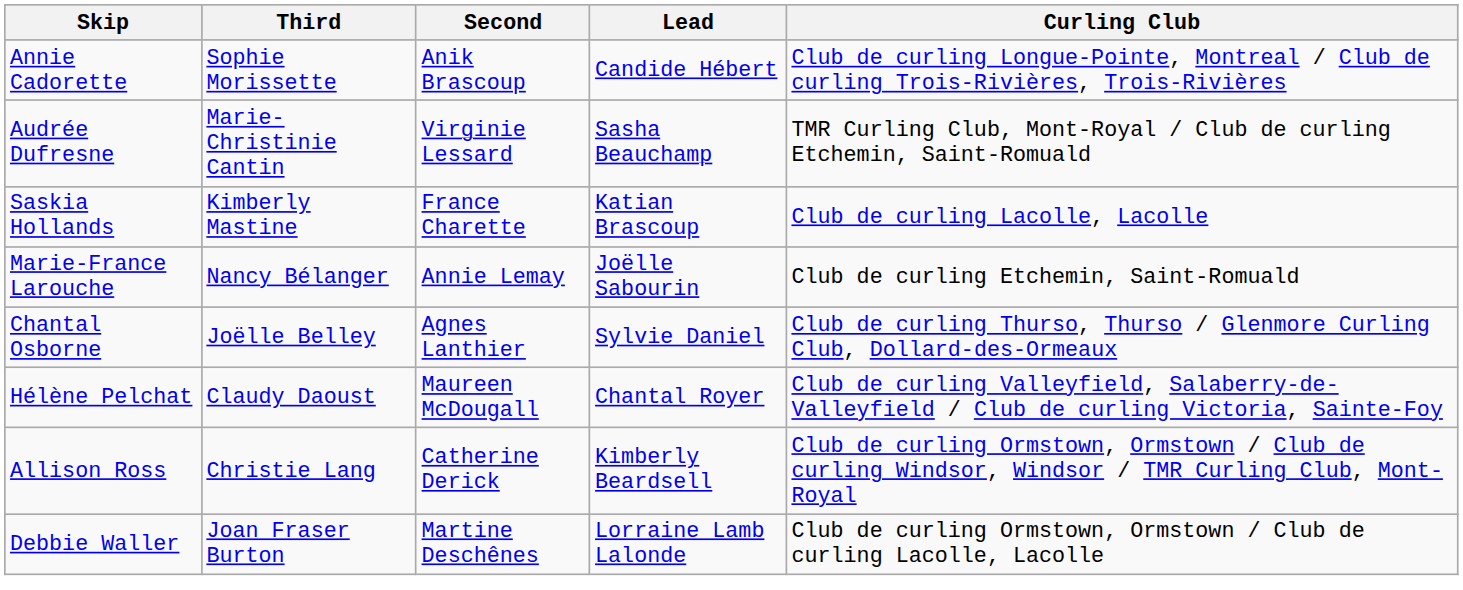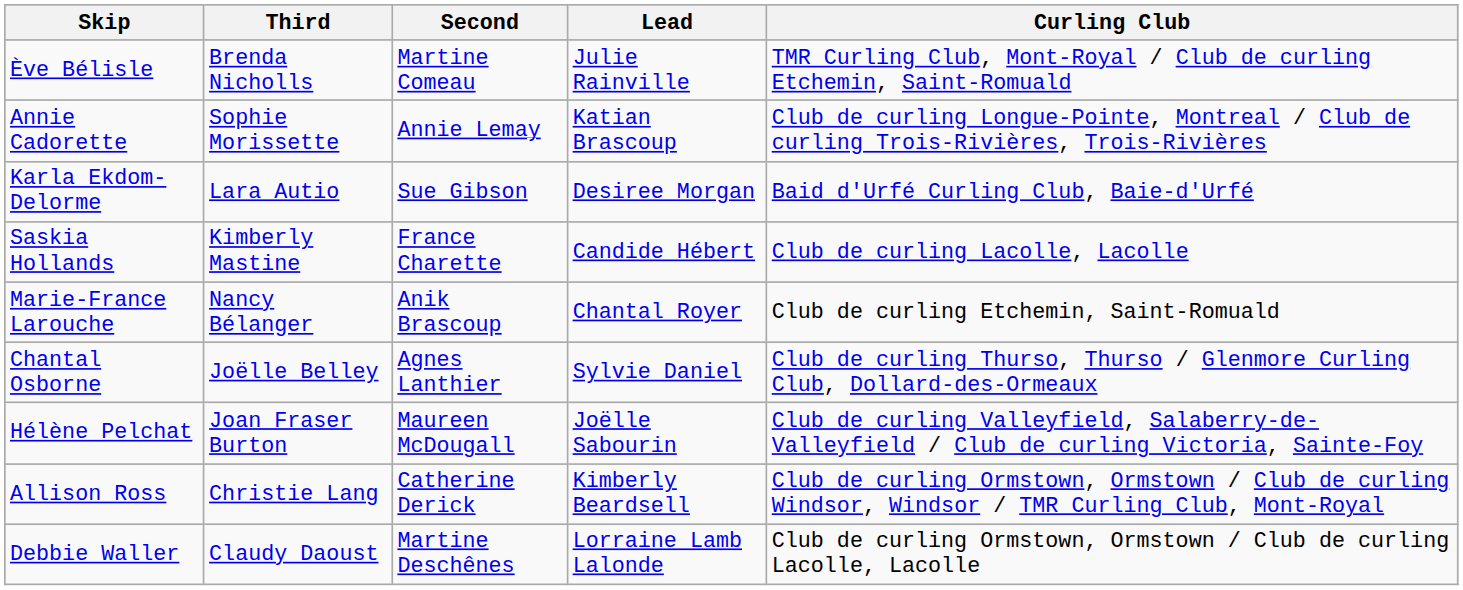 <table class="wikitable">
 <tr>
 <th>Skip</th>
 <th>Third</th>
 <th>Second</th>
 <th>Lead</th>
 <th>Curling Club</th>
 </tr>
 <tr>
+<td><a href='#'>Ève Bélisle</a></td>
+<td><a href='#'>Brenda Nicholls</a></td>
+<td><a href='#'>Martine Comeau</a></td>
+<td><a href='#'>Julie Rainville</a></td>
+<td><a href='#'>TMR Curling Club</a>, <a href='#'>Mont-Royal</a> / <a href='#'>Club de curling Etchemin</a>, <a href='#'>Saint-Romuald</a></td>
+</tr>
+<tr>
 <td><a href='#'>Annie Cadorette</a></td>
 <td><a href='#'>Sophie Morissette</a></td>
-<td><a href='#'>Anik Brascoup</a></td>
-<td><a href='#'>Candide Hébert</a></td>
+<td><a href='#'>Annie Lemay</a></td>
+<td><a href='#'>Katian Brascoup</a></td>
 <td><a href='#'>Club de curling Longue-Pointe</a>, <a href='#'>Montreal</a> / <a href='#'>Club de curling Trois-Rivières</a>, <a href='#'>Trois-Rivières</a></td>
 </tr>
 <tr>
-<td><a href='#'>Audrée Dufresne</a></td>
-<td><a href='#'>Marie-Christinie Cantin</a></td>
-<td><a href='#'>Virginie Lessard</a></td>
-<td><a href='#'>Sasha Beauchamp</a></td>
-<td>TMR Curling Club, Mont-Royal / Club de curling Etchemin, Saint-Romuald</td>
+<td><a href='#'>Karla Ekdom-Delorme</a></td>
+<td><a href='#'>Lara Autio</a></td>
+<td><a href='#'>Sue Gibson</a></td>
+<td><a href='#'>Desiree Morgan</a></td>
+<td><a href='#'>Baid d'Urfé Curling Club</a>, <a href='#'>Baie-d'Urfé</a></td>
 </tr>
 <tr>
 <td><a href='#'>Saskia Hollands</a></td>
 <td><a href='#'>Kimberly Mastine</a></td>
 <td><a href='#'>France Charette</a></td>
-<td><a href='#'>Katian Brascoup</a></td>
+<td><a href='#'>Candide Hébert</a></td>
 <td><a href='#'>Club de curling Lacolle</a>, <a href='#'>Lacolle</a></td>
 </tr>
 <tr>
 <td><a href='#'>Marie-France Larouche</a></td>
 <td><a href='#'>Nancy Bélanger</a></td>
-<td><a href='#'>Annie Lemay</a></td>
-<td><a href='#'>Joëlle Sabourin</a></td>
+<td><a href='#'>Anik Brascoup</a></td>
+<td><a href='#'>Chantal Royer</a></td>
 <td>Club de curling Etchemin, Saint-Romuald</td>
 </tr>
 <tr>
 <td><a href='#'>Chantal Osborne</a></td>
 <td><a href='#'>Joëlle Belley</a></td>
 <td><a href='#'>Agnes Lanthier</a></td>
 <td><a href='#'>Sylvie Daniel</a></td>
 <td><a href='#'>Club de curling Thurso</a>, <a href='#'>Thurso</a> / <a href='#'>Glenmore Curling Club</a>, <a href='#'>Dollard-des-Ormeaux</a></td>
 </tr>
 <tr>
 <td><a href='#'>Hélène Pelchat</a></td>
-<td><a href='#'>Claudy Daoust</a></td>
+<td><a href='#'>Joan Fraser Burton</a></td>
 <td><a href='#'>Maureen McDougall</a></td>
-<td><a href='#'>Chantal Royer</a></td>
+<td><a href='#'>Joëlle Sabourin</a></td>
 <td><a href='#'>Club de curling Valleyfield</a>, <a href='#'>Salaberry-de-Valleyfield</a> / <a href='#'>Club de curling Victoria</a>, <a href='#'>Sainte-Foy</a></td>
 </tr>
 <tr>
 <td><a href='#'>Allison Ross</a></td>
 <td><a href='#'>Christie Lang</a></td>
 <td><a href='#'>Catherine Derick</a></td>
 <td><a href='#'>Kimberly Beardsell</a></td>
 <td><a href='#'>Club de curling Ormstown</a>, <a href='#'>Ormstown</a> / <a href='#'>Club de curling Windsor</a>, <a href='#'>Windsor</a> / <a href='#'>TMR Curling Club</a>, <a href='#'>Mont-Royal</a></td>
 </tr>
 <tr>
 <td><a href='#'>Debbie Waller</a></td>
-<td><a href='#'>Joan Fraser Burton</a></td>
+<td><a href='#'>Claudy Daoust</a></td>
 <td><a href='#'>Martine Deschênes</a></td>
 <td><a href='#'>Lorraine Lamb Lalonde</a></td>
 <td>Club de curling Ormstown, Ormstown / Club de curling Lacolle, Lacolle</td>
 </tr>
 </table>
